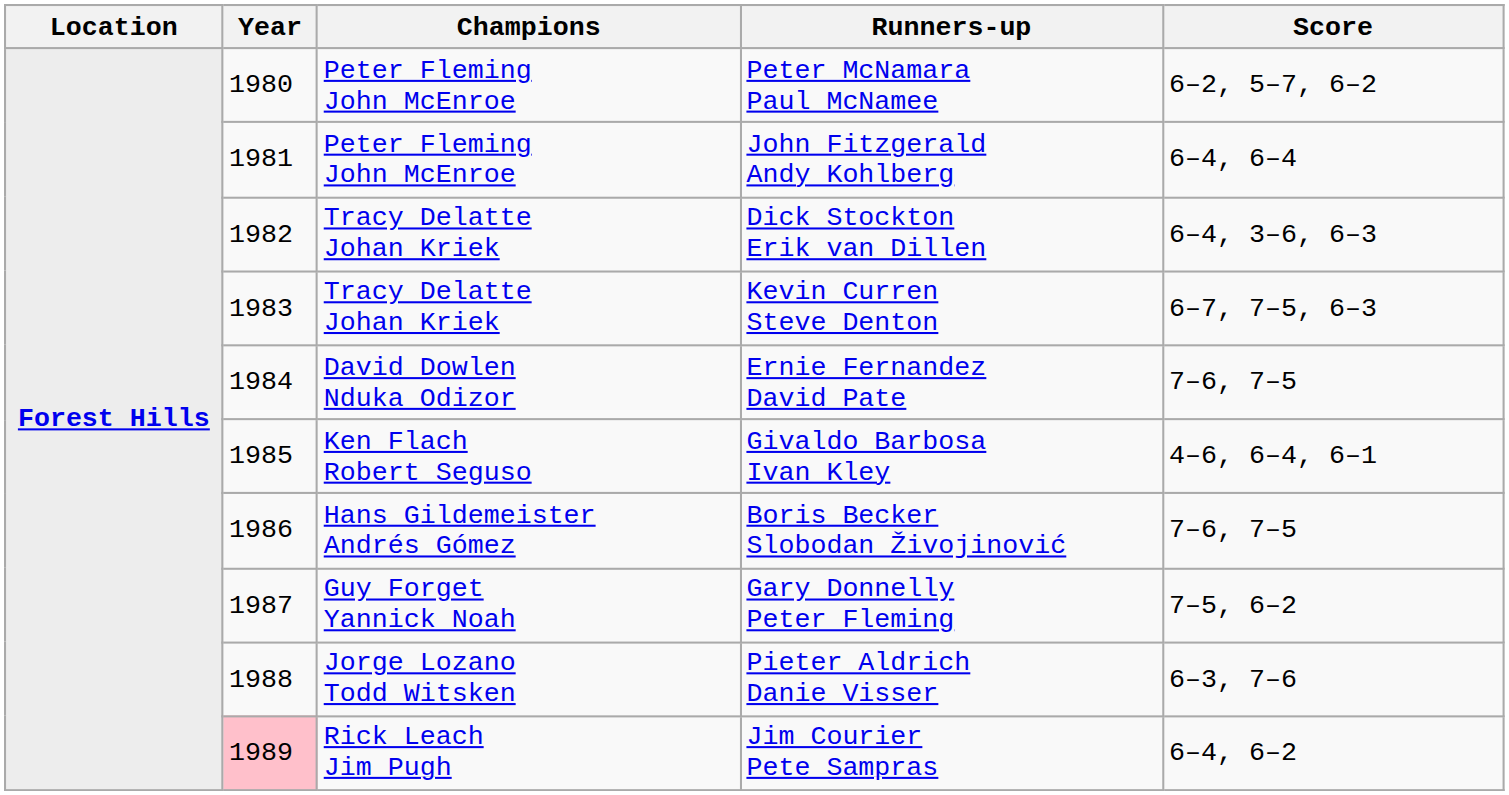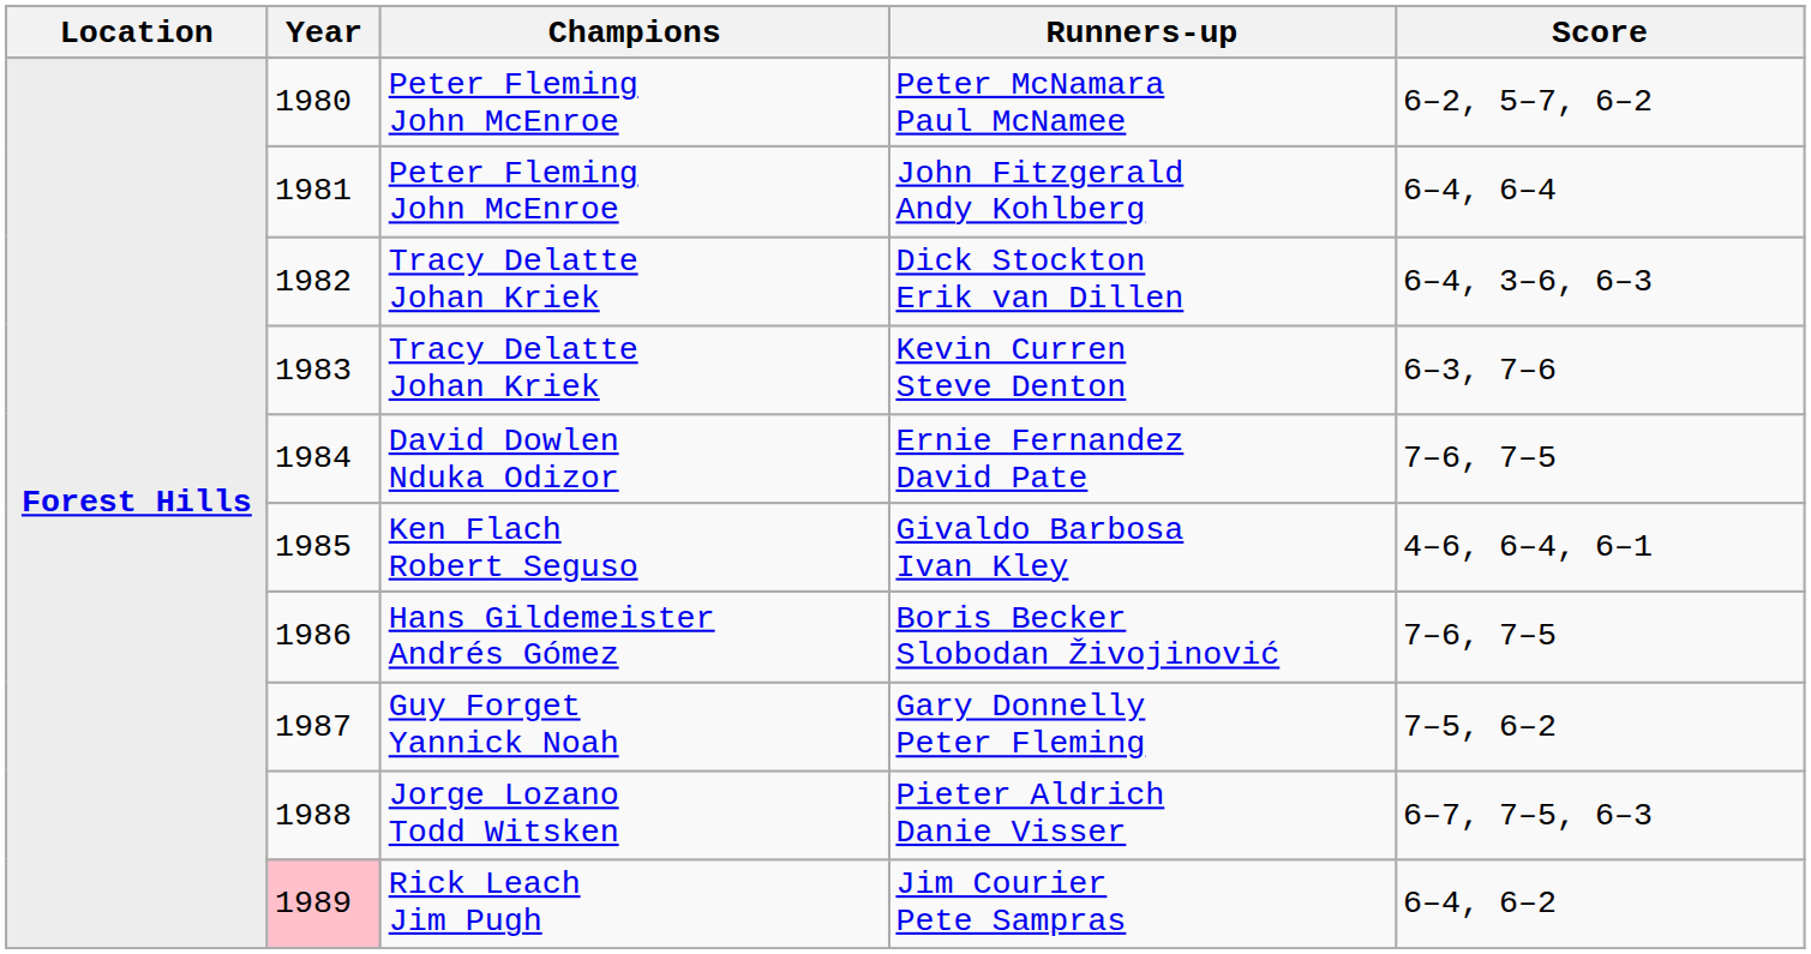 <table class="wikitable">
 <tr>
 <th style="width:100px">Location</th>
 <th style="width:40px">Year</th>
 <th style="width:200px">Champions</th>
 <th style="width:200px">Runners-up</th>
 <th style="width:160px" class="unsortable">Score</th>
 </tr>
 <tr>
 <th rowspan="10" style="background:#ededed"><a href='#'>Forest Hills</a></th>
 <td>1980</td>
 <td> <a href='#'>Peter Fleming</a> <br>  <a href='#'>John McEnroe</a></td>
 <td> <a href='#'>Peter McNamara</a> <br>  <a href='#'>Paul McNamee</a></td>
 <td>6–2, 5–7, 6–2</td>
 </tr>
 <tr>
 <td>1981</td>
 <td> <a href='#'>Peter Fleming</a> <br>  <a href='#'>John McEnroe</a></td>
 <td> <a href='#'>John Fitzgerald</a> <br>  <a href='#'>Andy Kohlberg</a></td>
 <td>6–4, 6–4</td>
 </tr>
 <tr>
 <td>1982</td>
 <td> <a href='#'>Tracy Delatte</a> <br>  <a href='#'>Johan Kriek</a></td>
 <td> <a href='#'>Dick Stockton</a> <br>  <a href='#'>Erik van Dillen</a></td>
 <td>6–4, 3–6, 6–3</td>
 </tr>
 <tr>
 <td>1983</td>
 <td> <a href='#'>Tracy Delatte</a> <br>  <a href='#'>Johan Kriek</a></td>
 <td> <a href='#'>Kevin Curren</a> <br>  <a href='#'>Steve Denton</a></td>
-<td>6–7, 7–5, 6–3</td>
+<td>6–3, 7–6</td>
 </tr>
 <tr>
 <td>1984</td>
 <td> <a href='#'>David Dowlen</a> <br>  <a href='#'>Nduka Odizor</a></td>
 <td> <a href='#'>Ernie Fernandez</a> <br>  <a href='#'>David Pate</a></td>
 <td>7–6, 7–5</td>
 </tr>
 <tr>
 <td>1985</td>
 <td> <a href='#'>Ken Flach</a> <br>  <a href='#'>Robert Seguso</a></td>
 <td> <a href='#'>Givaldo Barbosa</a> <br>  <a href='#'>Ivan Kley</a></td>
 <td>4–6, 6–4, 6–1</td>
 </tr>
 <tr>
 <td>1986</td>
 <td> <a href='#'>Hans Gildemeister</a> <br>  <a href='#'>Andrés Gómez</a></td>
 <td> <a href='#'>Boris Becker</a> <br>  <a href='#'>Slobodan Živojinović</a></td>
 <td>7–6, 7–5</td>
 </tr>
 <tr>
 <td>1987</td>
 <td> <a href='#'>Guy Forget</a> <br>  <a href='#'>Yannick Noah</a></td>
 <td> <a href='#'>Gary Donnelly</a> <br>  <a href='#'>Peter Fleming</a></td>
 <td>7–5, 6–2</td>
 </tr>
 <tr>
 <td>1988</td>
 <td> <a href='#'>Jorge Lozano</a> <br>  <a href='#'>Todd Witsken</a></td>
 <td> <a href='#'>Pieter Aldrich</a> <br>  <a href='#'>Danie Visser</a></td>
-<td>6–3, 7–6</td>
+<td>6–7, 7–5, 6–3</td>
 </tr>
 <tr>
 <td style="background: pink;">1989</td>
 <td> <a href='#'>Rick Leach</a> <br>  <a href='#'>Jim Pugh</a></td>
 <td> <a href='#'>Jim Courier</a> <br>  <a href='#'>Pete Sampras</a></td>
 <td>6–4, 6–2</td>
 </tr>
 </table>
